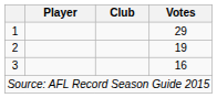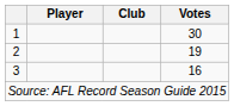 <table class="wikitable sortable" style="text-align:center">
 <tr>
 <th></th>
 <th>Player</th>
 <th>Club</th>
 <th>Votes</th>
 </tr>
 <tr>
 <td>1</td>
 <td></td>
 <td></td>
-<td>29</td>
+<td>30</td>
 </tr>
 <tr>
 <td>2</td>
 <td></td>
 <td></td>
 <td>19</td>
 </tr>
 <tr>
 <td>3</td>
 <td></td>
 <td></td>
 <td>16</td>
 </tr>
 <tr class="sortbottom">
 <td colspan=4><em>Source: AFL Record Season Guide 2015</em></td>
 </tr>
 </table>
